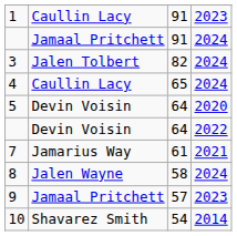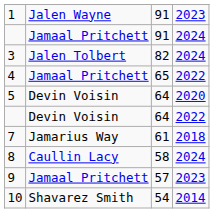 <table class="wikitable">
 <tr>
 </tr>
 <tr>
 <td>1</td>
-<td><a href='#'>Caullin Lacy</a></td>
+<td><a href='#'>Jalen Wayne</a></td>
 <td>91</td>
 <td><a href='#'>2023</a></td>
 </tr>
 <tr>
 <td></td>
 <td><a href='#'>Jamaal Pritchett</a></td>
 <td>91</td>
 <td><a href='#'>2024</a></td>
 </tr>
 <tr>
 <td>3</td>
 <td><a href='#'>Jalen Tolbert</a></td>
 <td>82</td>
 <td><a href='#'>2024</a></td>
 </tr>
 <tr>
 <td>4</td>
-<td><a href='#'>Caullin Lacy</a></td>
+<td><a href='#'>Jamaal Pritchett</a></td>
 <td>65</td>
-<td><a href='#'>2024</a></td>
+<td><a href='#'>2022</a></td>
 </tr>
 <tr>
 <td>5</td>
 <td>Devin Voisin</td>
 <td>64</td>
 <td><a href='#'>2020</a></td>
 </tr>
 <tr>
 <td></td>
 <td>Devin Voisin</td>
 <td>64</td>
 <td><a href='#'>2022</a></td>
 </tr>
 <tr>
 <td>7</td>
 <td>Jamarius Way</td>
 <td>61</td>
-<td><a href='#'>2021</a></td>
+<td><a href='#'>2018</a></td>
 </tr>
 <tr>
 <td>8</td>
-<td><a href='#'>Jalen Wayne</a></td>
+<td><a href='#'>Caullin Lacy</a></td>
 <td>58</td>
 <td><a href='#'>2024</a></td>
 </tr>
 <tr>
 <td>9</td>
 <td><a href='#'>Jamaal Pritchett</a></td>
 <td>57</td>
 <td><a href='#'>2023</a></td>
 </tr>
 <tr>
 <td>10</td>
 <td>Shavarez Smith</td>
 <td>54</td>
 <td><a href='#'>2014</a></td>
 </tr>
 </table>
